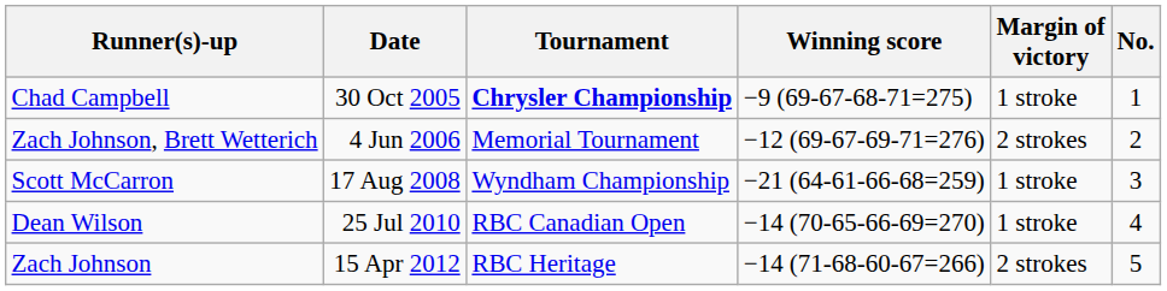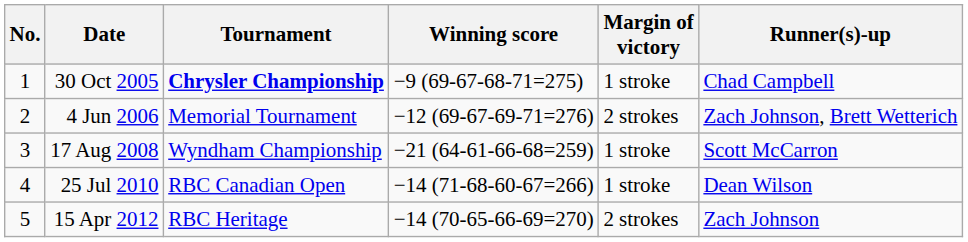 <table class="wikitable" style="font-size:95%;">
 <tr>
-<th>Runner(s)-up</th>
+<th>No.</th>
 <th>Date</th>
 <th>Tournament</th>
 <th>Winning score</th>
 <th>Margin of<br>victory</th>
-<th>No.</th>
+<th>Runner(s)-up</th>
 </tr>
 <tr>
-<td> <a href='#'>Chad Campbell</a></td>
+<td align=center>1</td>
 <td align=right>30 Oct <a href='#'>2005</a></td>
 <td><strong><a href='#'>Chrysler Championship</a></strong></td>
 <td>−9 (69-67-68-71=275)</td>
 <td>1 stroke</td>
-<td align=center>1</td>
+<td> <a href='#'>Chad Campbell</a></td>
 </tr>
 <tr>
-<td> <a href='#'>Zach Johnson</a>,  <a href='#'>Brett Wetterich</a></td>
+<td align=center>2</td>
 <td align=right>4 Jun <a href='#'>2006</a></td>
 <td><a href='#'>Memorial Tournament</a></td>
 <td>−12 (69-67-69-71=276)</td>
 <td>2 strokes</td>
-<td align=center>2</td>
+<td> <a href='#'>Zach Johnson</a>,  <a href='#'>Brett Wetterich</a></td>
 </tr>
 <tr>
-<td> <a href='#'>Scott McCarron</a></td>
+<td align=center>3</td>
 <td align=right>17 Aug  <a href='#'>2008</a></td>
 <td><a href='#'>Wyndham Championship</a></td>
 <td>−21 (64-61-66-68=259)</td>
 <td>1 stroke</td>
-<td align=center>3</td>
+<td> <a href='#'>Scott McCarron</a></td>
 </tr>
 <tr>
-<td> <a href='#'>Dean Wilson</a></td>
+<td align=center>4</td>
 <td align=right>25 Jul <a href='#'>2010</a></td>
 <td><a href='#'>RBC Canadian Open</a></td>
-<td>−14 (70-65-66-69=270)</td>
+<td>−14 (71-68-60-67=266)</td>
 <td>1 stroke</td>
-<td align=center>4</td>
+<td> <a href='#'>Dean Wilson</a></td>
 </tr>
 <tr>
-<td> <a href='#'>Zach Johnson</a></td>
+<td align=center>5</td>
 <td align=right>15 Apr <a href='#'>2012</a></td>
 <td><a href='#'>RBC Heritage</a></td>
-<td>−14 (71-68-60-67=266)</td>
+<td>−14 (70-65-66-69=270)</td>
 <td>2 strokes</td>
-<td align=center>5</td>
+<td> <a href='#'>Zach Johnson</a></td>
 </tr>
 </table>
